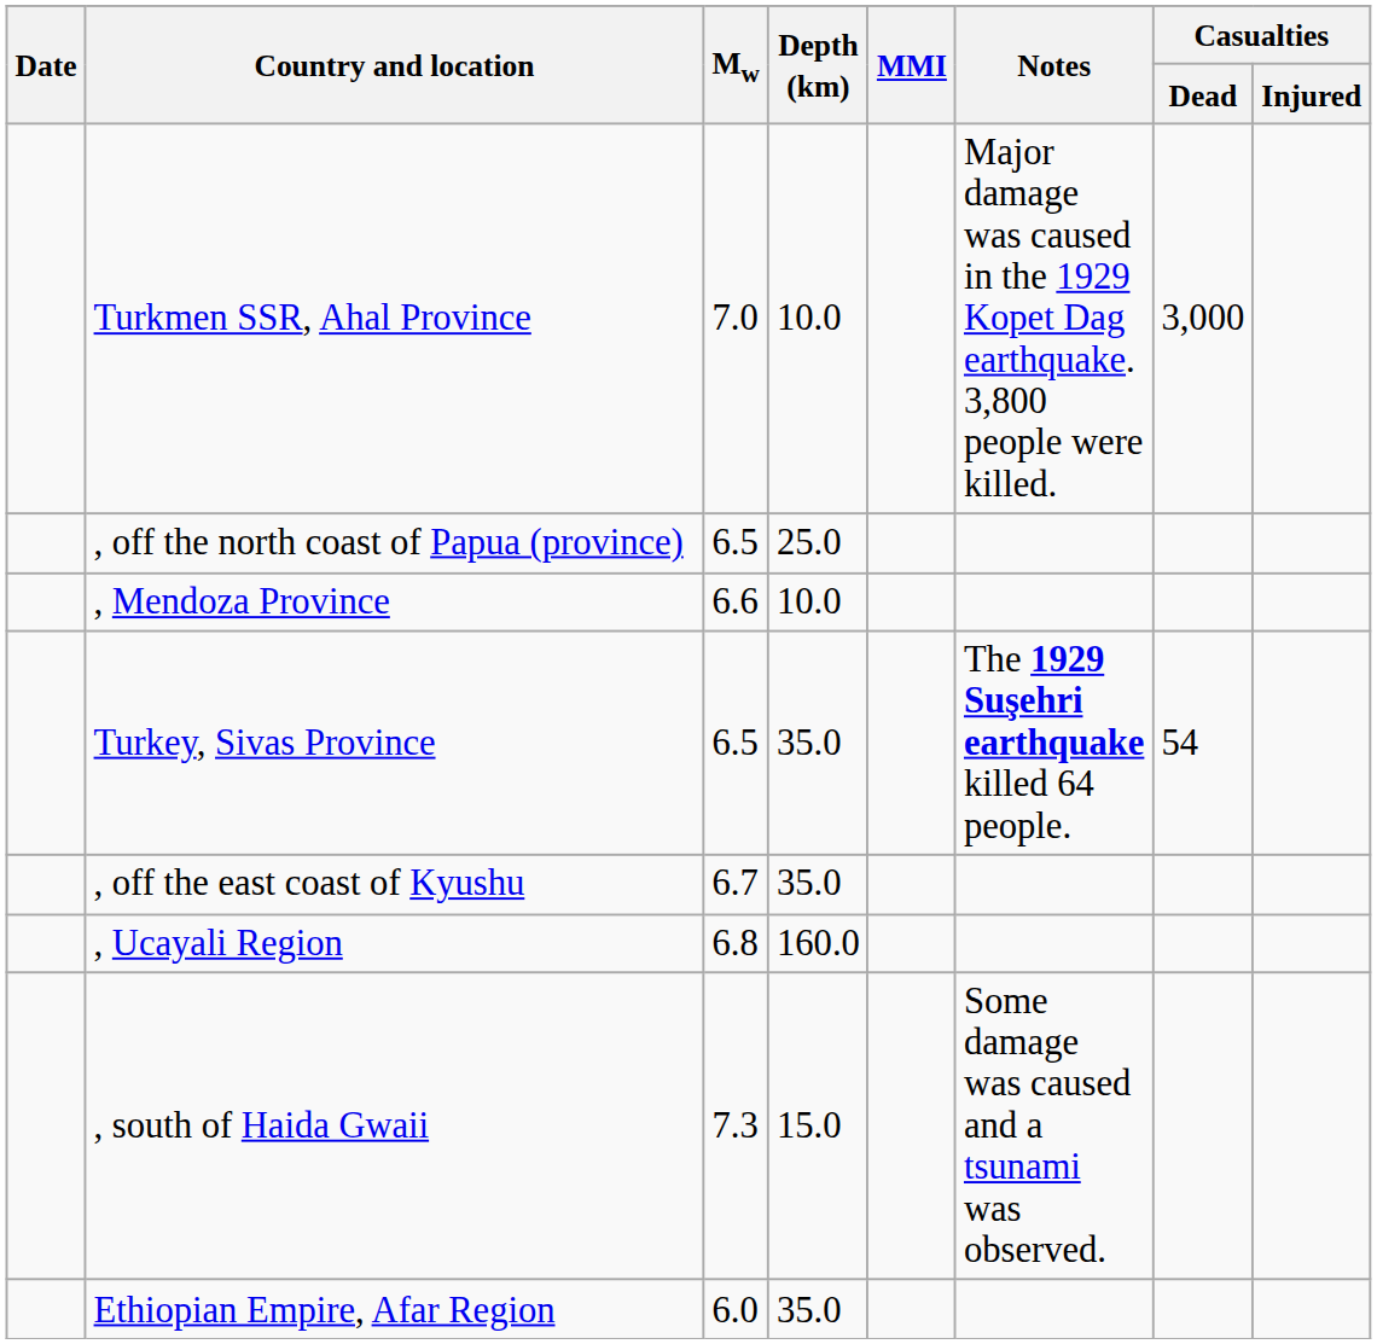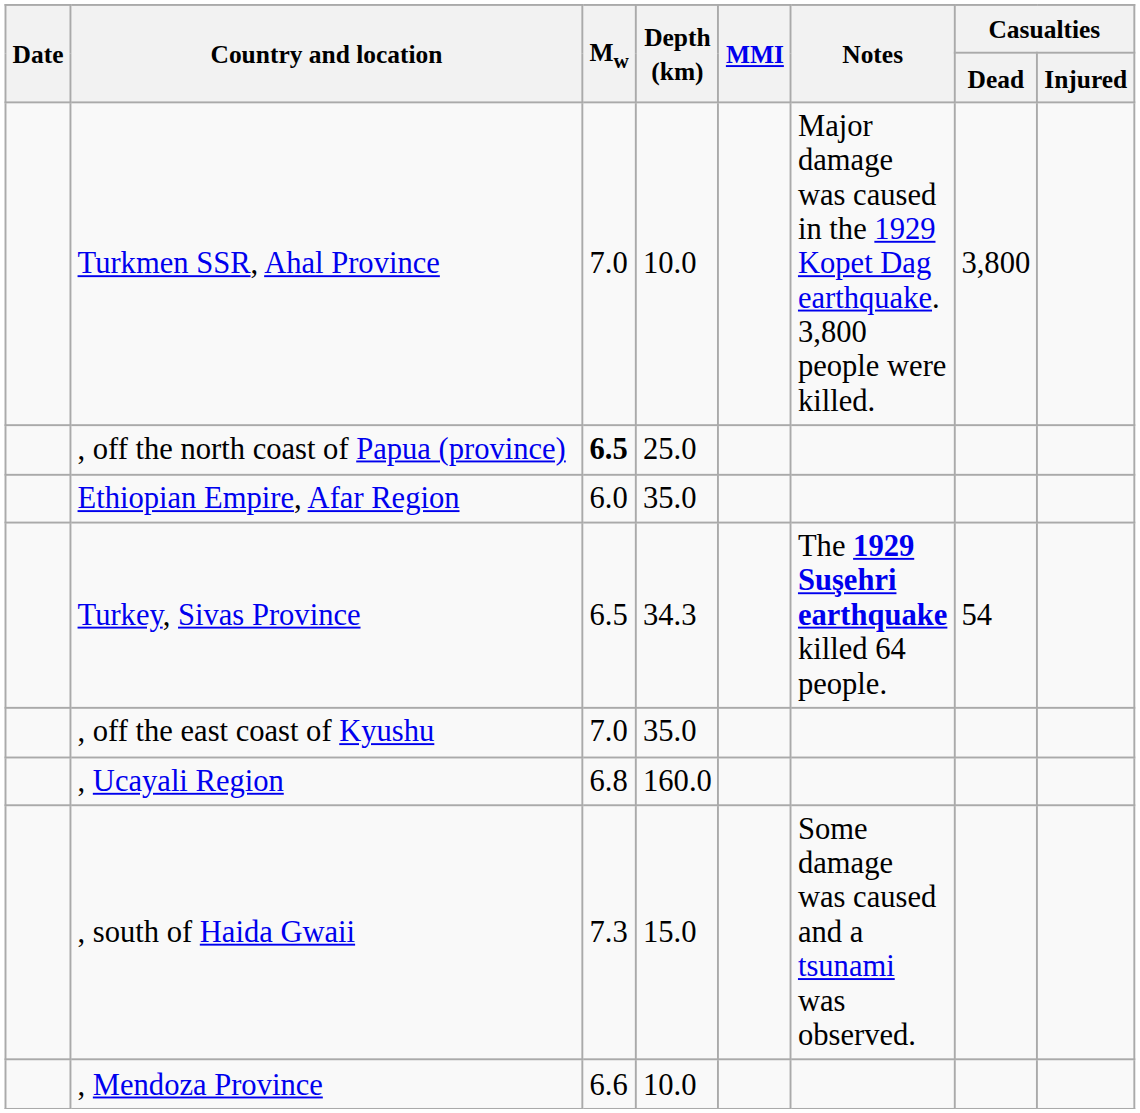 <table class="wikitable sortable sort-under" style="border:1px black; margin-left:1em;">
 <tr>
 <th rowspan="2"><small>Date</small></th>
 <th rowspan="2" style="width: 310px"><small>Country and location</small></th>
 <th rowspan="2"><small>M<sub>w</sub></small></th>
 <th rowspan="2"><small>Depth (km)</small></th>
 <th rowspan="2"><small><a href='#'>MMI</a></small></th>
 <th rowspan="2" class="unsortable"><small>Notes</small></th>
 <th colspan="2"><small>Casualties</small></th>
 </tr>
 <tr>
 <th><small>Dead</small></th>
 <th><small>Injured</small></th>
 </tr>
 <tr>
 <td></td>
 <td> <a href='#'>Turkmen SSR</a>, <a href='#'>Ahal Province</a></td>
 <td>7.0</td>
 <td>10.0</td>
 <td></td>
 <td>Major damage was caused in the <a href='#'>1929 Kopet Dag earthquake</a>. 3,800 people were killed.</td>
-<td>3,000</td>
+<td>3,800</td>
 <td></td>
 </tr>
 <tr>
 <td></td>
 <td>, off the north coast of <a href='#'>Papua (province)</a></td>
-<td>6.5</td>
+<td><strong>6.5</strong></td>
 <td>25.0</td>
 <td></td>
 <td></td>
 <td></td>
 <td></td>
 </tr>
 <tr>
 <td></td>
-<td>, <a href='#'>Mendoza Province</a></td>
-<td>6.6</td>
-<td>10.0</td>
+<td> <a href='#'>Ethiopian Empire</a>, <a href='#'>Afar Region</a></td>
+<td>6.0</td>
+<td>35.0</td>
 <td></td>
 <td></td>
 <td></td>
 <td></td>
 </tr>
 <tr>
 <td></td>
 <td> <a href='#'>Turkey</a>, <a href='#'>Sivas Province</a></td>
 <td>6.5</td>
-<td>35.0</td>
+<td>34.3</td>
 <td></td>
 <td>The <strong><a href='#'>1929 Suşehri earthquake</a></strong> killed 64 people.</td>
 <td>54</td>
 <td></td>
 </tr>
 <tr>
 <td></td>
 <td>, off the east coast of <a href='#'>Kyushu</a></td>
-<td>6.7</td>
+<td>7.0</td>
 <td>35.0</td>
 <td></td>
 <td></td>
 <td></td>
 <td></td>
 </tr>
 <tr>
 <td></td>
 <td>, <a href='#'>Ucayali Region</a></td>
 <td>6.8</td>
 <td>160.0</td>
 <td></td>
 <td></td>
 <td></td>
 <td></td>
 </tr>
 <tr>
 <td></td>
 <td>, south of <a href='#'>Haida Gwaii</a></td>
 <td>7.3</td>
 <td>15.0</td>
 <td></td>
 <td>Some damage was caused and a <a href='#'>tsunami</a> was observed.</td>
 <td></td>
 <td></td>
 </tr>
 <tr>
 <td></td>
-<td> <a href='#'>Ethiopian Empire</a>, <a href='#'>Afar Region</a></td>
-<td>6.0</td>
-<td>35.0</td>
+<td>, <a href='#'>Mendoza Province</a></td>
+<td>6.6</td>
+<td>10.0</td>
 <td></td>
 <td></td>
 <td></td>
 <td></td>
 </tr>
 </table>
